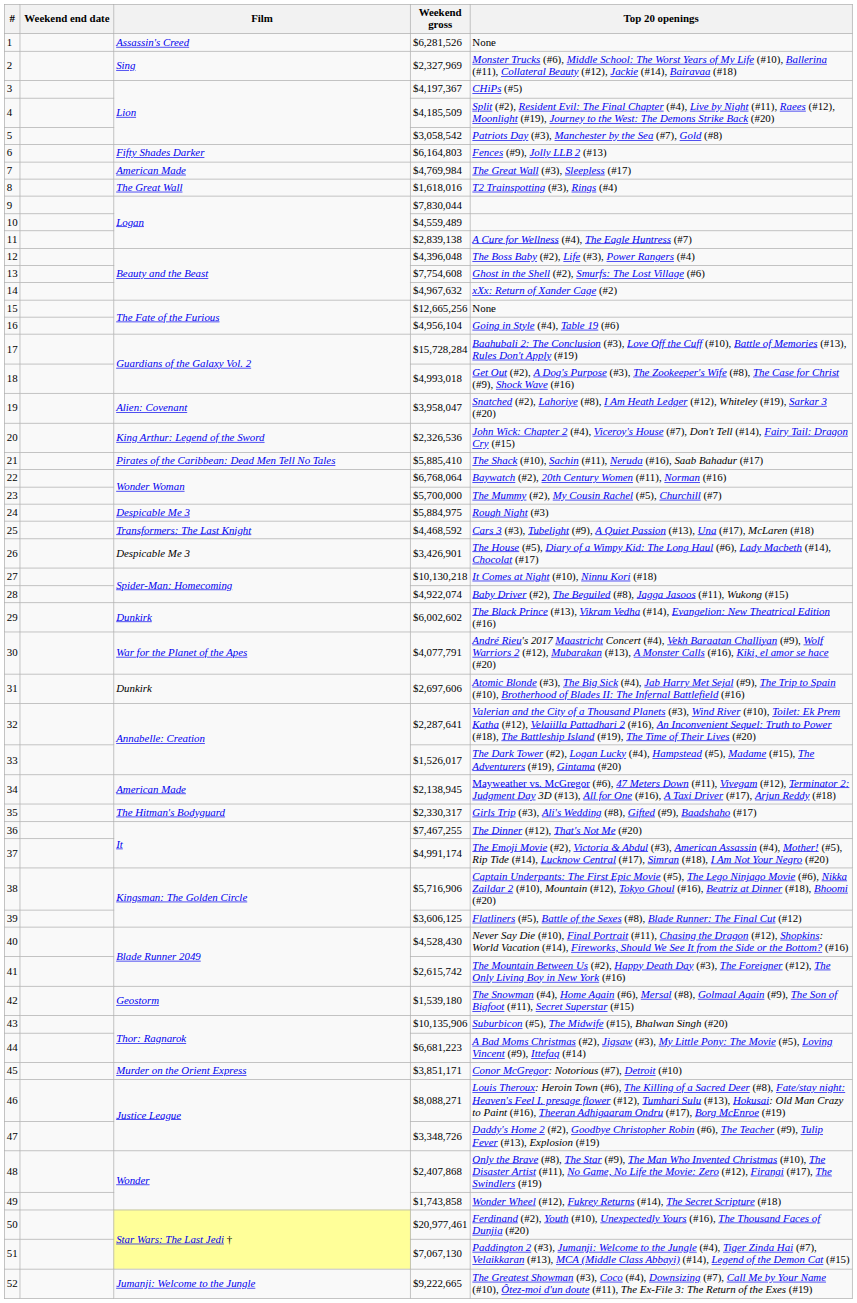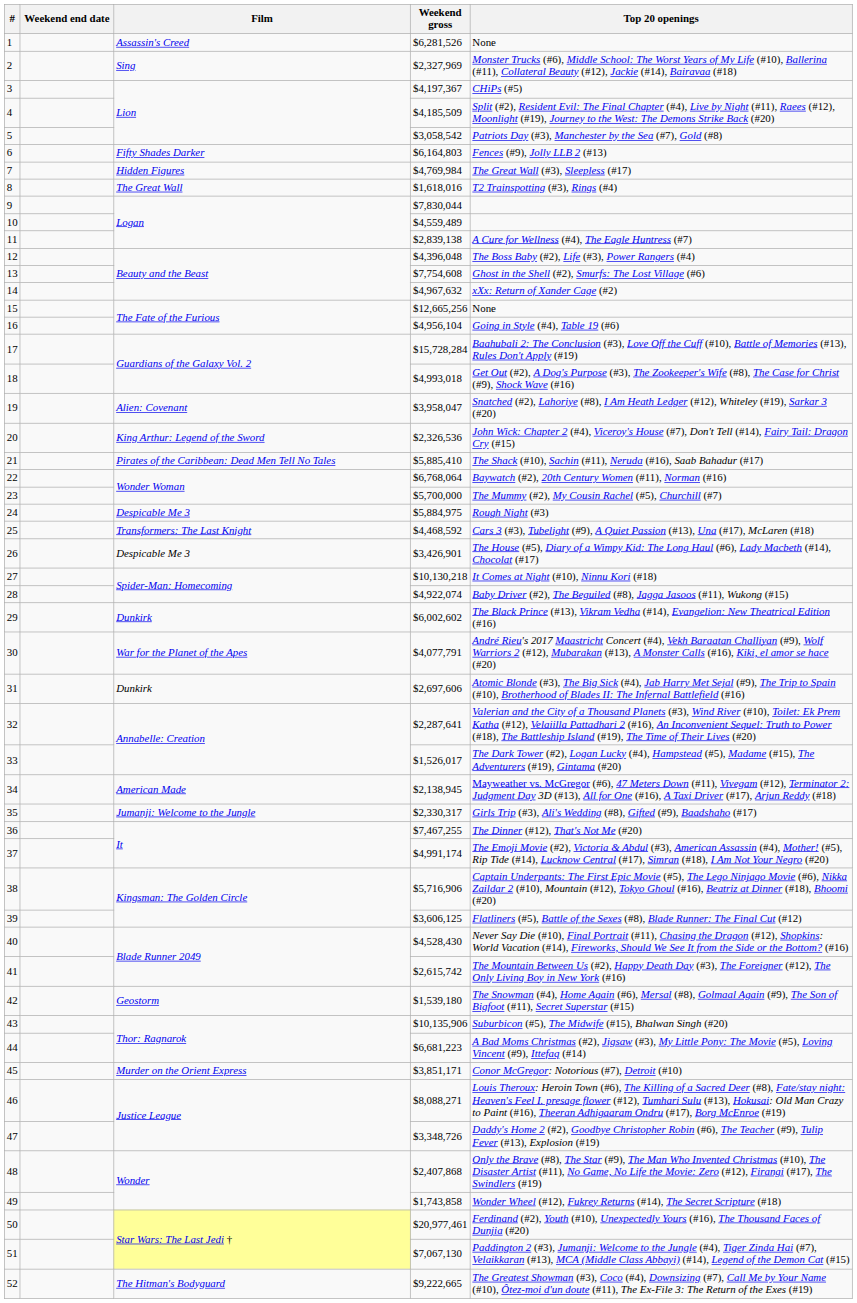 <table class="wikitable sortable">
 <tr>
 <th abbr="Week">#</th>
 <th abbr="Date" style="width:130px">Weekend end date</th>
 <th style="width:35%;">Film</th>
 <th abbr="Gross">Weekend<br>gross</th>
 <th>Top 20 openings</th>
 </tr>
 <tr>
 <td>1</td>
 <td></td>
 <td><em><a href='#'>Assassin's Creed</a></em></td>
 <td>$6,281,526</td>
 <td>None</td>
 </tr>
 <tr>
 <td>2</td>
 <td></td>
 <td><em><a href='#'>Sing</a></em></td>
 <td>$2,327,969</td>
 <td><em><a href='#'>Monster Trucks</a></em> (#6), <em><a href='#'>Middle School: The Worst Years of My Life</a></em> (#10), <em><a href='#'>Ballerina</a></em> (#11), <em><a href='#'>Collateral Beauty</a></em> (#12), <em><a href='#'>Jackie</a></em> (#14), <em><a href='#'>Bairavaa</a></em> (#18)</td>
 </tr>
 <tr>
 <td>3</td>
 <td></td>
 <td rowspan="3"><em><a href='#'>Lion</a></em></td>
 <td>$4,197,367</td>
 <td><em><a href='#'>CHiPs</a></em> (#5)</td>
 </tr>
 <tr>
 <td>4</td>
 <td></td>
 <td>$4,185,509</td>
 <td><em><a href='#'>Split</a></em> (#2), <em><a href='#'>Resident Evil: The Final Chapter</a></em> (#4), <em><a href='#'>Live by Night</a></em> (#11), <em><a href='#'>Raees</a></em> (#12), <em><a href='#'>Moonlight</a></em> (#19), <em><a href='#'>Journey to the West: The Demons Strike Back</a></em> (#20)</td>
 </tr>
 <tr>
 <td>5</td>
 <td></td>
 <td>$3,058,542</td>
 <td><em><a href='#'>Patriots Day</a></em> (#3), <em><a href='#'>Manchester by the Sea</a></em> (#7), <em><a href='#'>Gold</a></em> (#8)</td>
 </tr>
 <tr>
 <td>6</td>
 <td></td>
 <td><em><a href='#'>Fifty Shades Darker</a></em></td>
 <td>$6,164,803</td>
 <td><em><a href='#'>Fences</a></em> (#9), <em><a href='#'>Jolly LLB 2</a></em> (#13)</td>
 </tr>
 <tr>
 <td>7</td>
 <td></td>
-<td><em><a href='#'>American Made</a></em></td>
+<td><em><a href='#'>Hidden Figures</a></em></td>
 <td>$4,769,984</td>
 <td><em><a href='#'>The Great Wall</a></em> (#3), <em><a href='#'>Sleepless</a></em> (#17)</td>
 </tr>
 <tr>
 <td>8</td>
 <td></td>
 <td><em><a href='#'>The Great Wall</a></em></td>
 <td>$1,618,016</td>
 <td><em><a href='#'>T2 Trainspotting</a></em> (#3), <em><a href='#'>Rings</a></em> (#4)</td>
 </tr>
 <tr>
 <td>9</td>
 <td></td>
 <td rowspan="3"><em><a href='#'>Logan</a></em></td>
 <td>$7,830,044</td>
 <td></td>
 </tr>
 <tr>
 <td>10</td>
 <td></td>
 <td>$4,559,489</td>
 <td></td>
 </tr>
 <tr>
 <td>11</td>
 <td></td>
 <td>$2,839,138</td>
 <td><em><a href='#'>A Cure for Wellness</a></em> (#4), <em><a href='#'>The Eagle Huntress</a></em> (#7)</td>
 </tr>
 <tr>
 <td>12</td>
 <td></td>
 <td rowspan="3"><em><a href='#'>Beauty and the Beast</a></em></td>
 <td>$4,396,048</td>
 <td><em><a href='#'>The Boss Baby</a></em> (#2), <em><a href='#'>Life</a></em> (#3), <em><a href='#'>Power Rangers</a></em> (#4)</td>
 </tr>
 <tr>
 <td>13</td>
 <td></td>
 <td>$7,754,608</td>
 <td><em><a href='#'>Ghost in the Shell</a></em> (#2), <em><a href='#'>Smurfs: The Lost Village</a></em> (#6)</td>
 </tr>
 <tr>
 <td>14</td>
 <td></td>
 <td>$4,967,632</td>
 <td><em><a href='#'>xXx: Return of Xander Cage</a></em> (#2)</td>
 </tr>
 <tr>
 <td>15</td>
 <td></td>
 <td rowspan="2"><em><a href='#'>The Fate of the Furious</a></em></td>
 <td>$12,665,256</td>
 <td>None</td>
 </tr>
 <tr>
 <td>16</td>
 <td></td>
 <td>$4,956,104</td>
 <td><em><a href='#'>Going in Style</a></em> (#4), <em><a href='#'>Table 19</a></em> (#6)</td>
 </tr>
 <tr>
 <td>17</td>
 <td></td>
 <td rowspan="2"><em><a href='#'>Guardians of the Galaxy Vol. 2</a></em></td>
 <td>$15,728,284</td>
 <td><em><a href='#'>Baahubali 2: The Conclusion</a></em> (#3), <em><a href='#'>Love Off the Cuff</a></em> (#10), <em><a href='#'>Battle of Memories</a></em> (#13), <em><a href='#'>Rules Don't Apply</a></em> (#19)</td>
 </tr>
 <tr>
 <td>18</td>
 <td></td>
 <td>$4,993,018</td>
 <td><em><a href='#'>Get Out</a></em> (#2), <em><a href='#'>A Dog's Purpose</a></em> (#3), <em><a href='#'>The Zookeeper's Wife</a></em> (#8), <em><a href='#'>The Case for Christ</a></em> (#9), <em><a href='#'>Shock Wave</a></em> (#16)</td>
 </tr>
 <tr>
 <td>19</td>
 <td></td>
 <td><em><a href='#'>Alien: Covenant</a></em></td>
 <td>$3,958,047</td>
 <td><em><a href='#'>Snatched</a></em> (#2), <em><a href='#'>Lahoriye</a></em> (#8), <em><a href='#'>I Am Heath Ledger</a></em> (#12), <em>Whiteley</em> (#19), <em><a href='#'>Sarkar 3</a></em> (#20)</td>
 </tr>
 <tr>
 <td>20</td>
 <td></td>
 <td><em><a href='#'>King Arthur: Legend of the Sword</a></em></td>
 <td>$2,326,536</td>
 <td><em><a href='#'>John Wick: Chapter 2</a></em> (#4), <em><a href='#'>Viceroy's House</a></em> (#7), <em>Don't Tell</em> (#14), <em><a href='#'>Fairy Tail: Dragon Cry</a></em> (#15)</td>
 </tr>
 <tr>
 <td>21</td>
 <td></td>
 <td><em><a href='#'>Pirates of the Caribbean: Dead Men Tell No Tales</a></em></td>
 <td>$5,885,410</td>
 <td><em><a href='#'>The Shack</a></em> (#10), <em><a href='#'>Sachin</a></em> (#11), <em><a href='#'>Neruda</a></em> (#16), <em>Saab Bahadur</em> (#17)</td>
 </tr>
 <tr>
 <td>22</td>
 <td></td>
 <td rowspan="2"><em><a href='#'>Wonder Woman</a></em></td>
 <td>$6,768,064</td>
 <td><em><a href='#'>Baywatch</a></em> (#2), <em><a href='#'>20th Century Women</a></em> (#11), <em><a href='#'>Norman</a></em> (#16)</td>
 </tr>
 <tr>
 <td>23</td>
 <td></td>
 <td>$5,700,000</td>
 <td><em><a href='#'>The Mummy</a></em> (#2), <em><a href='#'>My Cousin Rachel</a></em> (#5), <em><a href='#'>Churchill</a></em> (#7)</td>
 </tr>
 <tr>
 <td>24</td>
 <td></td>
 <td><em><a href='#'>Despicable Me 3</a></em></td>
 <td>$5,884,975</td>
 <td><em><a href='#'>Rough Night</a></em> (#3)</td>
 </tr>
 <tr>
 <td>25</td>
 <td></td>
 <td><em><a href='#'>Transformers: The Last Knight</a></em></td>
 <td>$4,468,592</td>
 <td><em><a href='#'>Cars 3</a></em> (#3), <em><a href='#'>Tubelight</a></em> (#9), <em><a href='#'>A Quiet Passion</a></em> (#13), <em><a href='#'>Una</a></em> (#17), <em>McLaren</em> (#18)</td>
 </tr>
 <tr>
 <td>26</td>
 <td></td>
 <td><em>Despicable Me 3</em></td>
 <td>$3,426,901</td>
 <td><em><a href='#'>The House</a></em> (#5), <em><a href='#'>Diary of a Wimpy Kid: The Long Haul</a></em> (#6), <em><a href='#'>Lady Macbeth</a></em> (#14), <em><a href='#'>Chocolat</a></em> (#17)</td>
 </tr>
 <tr>
 <td>27</td>
 <td></td>
 <td rowspan="2"><em><a href='#'>Spider-Man: Homecoming</a></em></td>
 <td>$10,130,218</td>
 <td><em><a href='#'>It Comes at Night</a></em> (#10), <em><a href='#'>Ninnu Kori</a></em> (#18)</td>
 </tr>
 <tr>
 <td>28</td>
 <td></td>
 <td>$4,922,074</td>
 <td><em><a href='#'>Baby Driver</a></em> (#2), <em><a href='#'>The Beguiled</a></em> (#8), <em><a href='#'>Jagga Jasoos</a></em> (#11), <em>Wukong</em> (#15)</td>
 </tr>
 <tr>
 <td>29</td>
 <td></td>
 <td><em><a href='#'>Dunkirk</a></em></td>
 <td>$6,002,602</td>
 <td><em><a href='#'>The Black Prince</a></em> (#13), <em><a href='#'>Vikram Vedha</a></em> (#14), <em><a href='#'>Evangelion: New Theatrical Edition</a></em> (#16)</td>
 </tr>
 <tr>
 <td>30</td>
 <td></td>
 <td><em><a href='#'>War for the Planet of the Apes</a></em></td>
 <td>$4,077,791</td>
 <td><em><a href='#'>André Rieu</a>'s 2017 <a href='#'>Maastricht</a> Concert</em> (#4), <em><a href='#'>Vekh Baraatan Challiyan</a></em> (#9), <em><a href='#'>Wolf Warriors 2</a></em> (#12), <em><a href='#'>Mubarakan</a></em> (#13), <em><a href='#'>A Monster Calls</a></em> (#16), <em><a href='#'>Kiki, el amor se hace</a></em> (#20)</td>
 </tr>
 <tr>
 <td>31</td>
 <td></td>
 <td><em>Dunkirk</em></td>
 <td>$2,697,606</td>
 <td><em><a href='#'>Atomic Blonde</a></em> (#3), <em><a href='#'>The Big Sick</a></em> (#4), <em><a href='#'>Jab Harry Met Sejal</a></em> (#9), <em><a href='#'>The Trip to Spain</a></em> (#10), <em><a href='#'>Brotherhood of Blades II: The Infernal Battlefield</a></em> (#16)</td>
 </tr>
 <tr>
 <td>32</td>
 <td></td>
 <td rowspan="2"><em><a href='#'>Annabelle: Creation</a></em></td>
 <td>$2,287,641</td>
 <td><em><a href='#'>Valerian and the City of a Thousand Planets</a></em> (#3), <em><a href='#'>Wind River</a></em> (#10), <em><a href='#'>Toilet: Ek Prem Katha</a></em> (#12), <em><a href='#'>Velaiilla Pattadhari 2</a></em> (#16), <em><a href='#'>An Inconvenient Sequel: Truth to Power</a></em> (#18), <em><a href='#'>The Battleship Island</a></em> (#19), <em><a href='#'>The Time of Their Lives</a></em> (#20)</td>
 </tr>
 <tr>
 <td>33</td>
 <td></td>
 <td>$1,526,017</td>
 <td><em><a href='#'>The Dark Tower</a></em> (#2), <em><a href='#'>Logan Lucky</a></em> (#4), <em><a href='#'>Hampstead</a></em> (#5), <em><a href='#'>Madame</a></em> (#15), <em><a href='#'>The Adventurers</a></em> (#19), <em><a href='#'>Gintama</a></em> (#20)</td>
 </tr>
 <tr>
 <td>34</td>
 <td></td>
 <td><em><a href='#'>American Made</a></em></td>
 <td>$2,138,945</td>
 <td><a href='#'>Mayweather vs. McGregor</a> (#6), <em><a href='#'>47 Meters Down</a></em> (#11), <em><a href='#'>Vivegam</a></em> (#12), <em><a href='#'>Terminator 2: Judgment Day</a> 3D</em> (#13), <em><a href='#'>All for One</a></em> (#16), <em><a href='#'>A Taxi Driver</a></em> (#17), <em><a href='#'>Arjun Reddy</a></em> (#18)</td>
 </tr>
 <tr>
 <td>35</td>
 <td></td>
-<td><em><a href='#'>The Hitman's Bodyguard</a></em></td>
+<td><em><a href='#'>Jumanji: Welcome to the Jungle</a></em></td>
 <td>$2,330,317</td>
 <td><em><a href='#'>Girls Trip</a></em> (#3), <em><a href='#'>Ali's Wedding</a></em> (#8), <em><a href='#'>Gifted</a></em> (#9), <em><a href='#'>Baadshaho</a></em> (#17)</td>
 </tr>
 <tr>
 <td>36</td>
 <td></td>
 <td rowspan="2"><em><a href='#'>It</a></em></td>
 <td>$7,467,255</td>
 <td><em><a href='#'>The Dinner</a></em> (#12), <em><a href='#'>That's Not Me</a></em> (#20)</td>
 </tr>
 <tr>
 <td>37</td>
 <td></td>
 <td>$4,991,174</td>
 <td><em><a href='#'>The Emoji Movie</a></em> (#2), <em><a href='#'>Victoria & Abdul</a></em> (#3), <em><a href='#'>American Assassin</a></em> (#4), <em><a href='#'>Mother!</a></em> (#5), <em>Rip Tide</em> (#14), <em><a href='#'>Lucknow Central</a></em> (#17), <em><a href='#'>Simran</a></em> (#18), <em><a href='#'>I Am Not Your Negro</a></em> (#20)</td>
 </tr>
 <tr>
 <td>38</td>
 <td></td>
 <td rowspan="2"><em><a href='#'>Kingsman: The Golden Circle</a></em></td>
 <td>$5,716,906</td>
 <td><em><a href='#'>Captain Underpants: The First Epic Movie</a></em> (#5), <em><a href='#'>The Lego Ninjago Movie</a></em> (#6), <em><a href='#'>Nikka Zaildar 2</a></em> (#10), <em>Mountain</em> (#12), <em><a href='#'>Tokyo Ghoul</a></em> (#16), <em><a href='#'>Beatriz at Dinner</a></em> (#18), <em><a href='#'>Bhoomi</a></em> (#20)</td>
 </tr>
 <tr>
 <td>39</td>
 <td></td>
 <td>$3,606,125</td>
 <td><em><a href='#'>Flatliners</a></em> (#5), <em><a href='#'>Battle of the Sexes</a></em> (#8), <em><a href='#'>Blade Runner: The Final Cut</a></em> (#12)</td>
 </tr>
 <tr>
 <td>40</td>
 <td></td>
 <td rowspan="2"><em><a href='#'>Blade Runner 2049</a></em></td>
 <td>$4,528,430</td>
 <td><em>Never Say Die</em> (#10), <em><a href='#'>Final Portrait</a></em> (#11), <em><a href='#'>Chasing the Dragon</a></em> (#12), <em><a href='#'>Shopkins</a>: World Vacation</em> (#14), <em><a href='#'>Fireworks, Should We See It from the Side or the Bottom?</a></em> (#16)</td>
 </tr>
 <tr>
 <td>41</td>
 <td></td>
 <td>$2,615,742</td>
 <td><em><a href='#'>The Mountain Between Us</a></em> (#2), <em><a href='#'>Happy Death Day</a></em> (#3), <em><a href='#'>The Foreigner</a></em> (#12), <em><a href='#'>The Only Living Boy in New York</a></em> (#16)</td>
 </tr>
 <tr>
 <td>42</td>
 <td></td>
 <td><em><a href='#'>Geostorm</a></em></td>
 <td>$1,539,180</td>
 <td><em><a href='#'>The Snowman</a></em> (#4), <em><a href='#'>Home Again</a></em> (#6), <em><a href='#'>Mersal</a></em> (#8), <em><a href='#'>Golmaal Again</a></em> (#9), <em><a href='#'>The Son of Bigfoot</a></em> (#11), <em><a href='#'>Secret Superstar</a></em> (#15)</td>
 </tr>
 <tr>
 <td>43</td>
 <td></td>
 <td rowspan="2"><em><a href='#'>Thor: Ragnarok</a></em></td>
 <td>$10,135,906</td>
 <td><em><a href='#'>Suburbicon</a></em> (#5), <em><a href='#'>The Midwife</a></em> (#15), <em>Bhalwan Singh</em> (#20)</td>
 </tr>
 <tr>
 <td>44</td>
 <td></td>
 <td>$6,681,223</td>
 <td><em><a href='#'>A Bad Moms Christmas</a></em> (#2), <em><a href='#'>Jigsaw</a></em> (#3), <em><a href='#'>My Little Pony: The Movie</a></em> (#5), <em><a href='#'>Loving Vincent</a></em> (#9), <em><a href='#'>Ittefaq</a></em> (#14)</td>
 </tr>
 <tr>
 <td>45</td>
 <td></td>
 <td><em><a href='#'>Murder on the Orient Express</a></em></td>
 <td>$3,851,171</td>
 <td><em><a href='#'>Conor McGregor</a>: Notorious</em> (#7), <em><a href='#'>Detroit</a></em> (#10)</td>
 </tr>
 <tr>
 <td>46</td>
 <td></td>
 <td rowspan="2"><em><a href='#'>Justice League</a></em></td>
 <td>$8,088,271</td>
 <td><em><a href='#'>Louis Theroux</a>: Heroin Town</em> (#6), <em><a href='#'>The Killing of a Sacred Deer</a></em> (#8), <em><a href='#'>Fate/stay night: Heaven's Feel I. presage flower</a></em> (#12), <em><a href='#'>Tumhari Sulu</a></em> (#13), <em><a href='#'>Hokusai</a>: Old Man Crazy to Paint</em> (#16), <em><a href='#'>Theeran Adhigaaram Ondru</a></em> (#17), <em><a href='#'>Borg McEnroe</a></em> (#19)</td>
 </tr>
 <tr>
 <td>47</td>
 <td></td>
 <td>$3,348,726</td>
 <td><em><a href='#'>Daddy's Home 2</a></em> (#2), <em><a href='#'>Goodbye Christopher Robin</a></em> (#6), <em><a href='#'>The Teacher</a></em> (#9), <em><a href='#'>Tulip Fever</a></em> (#13), <em>Explosion</em> (#19)</td>
 </tr>
 <tr>
 <td>48</td>
 <td></td>
 <td rowspan="2"><em><a href='#'>Wonder</a></em></td>
 <td>$2,407,868</td>
 <td><em><a href='#'>Only the Brave</a></em> (#8), <em><a href='#'>The Star</a></em> (#9), <em><a href='#'>The Man Who Invented Christmas</a></em> (#10), <em><a href='#'>The Disaster Artist</a></em> (#11), <em><a href='#'>No Game, No Life the Movie: Zero</a></em> (#12), <em><a href='#'>Firangi</a></em> (#17), <em><a href='#'>The Swindlers</a></em> (#19)</td>
 </tr>
 <tr>
 <td>49</td>
 <td></td>
 <td>$1,743,858</td>
 <td><em><a href='#'>Wonder Wheel</a></em> (#12), <em><a href='#'>Fukrey Returns</a></em> (#14), <em><a href='#'>The Secret Scripture</a></em> (#18)</td>
 </tr>
 <tr>
 <td>50</td>
 <td></td>
 <td rowspan="2" style="background-color:#FFFF99"><em><a href='#'>Star Wars: The Last Jedi</a></em> †</td>
 <td>$20,977,461</td>
 <td><em><a href='#'>Ferdinand</a></em> (#2), <em><a href='#'>Youth</a></em> (#10), <em><a href='#'>Unexpectedly Yours</a></em> (#16), <em><a href='#'>The Thousand Faces of Dunjia</a></em> (#20)</td>
 </tr>
 <tr>
 <td>51</td>
 <td></td>
 <td>$7,067,130</td>
 <td><em><a href='#'>Paddington 2</a></em> (#3), <em><a href='#'>Jumanji: Welcome to the Jungle</a></em> (#4), <em><a href='#'>Tiger Zinda Hai</a></em> (#7), <em><a href='#'>Velaikkaran</a></em> (#13), <em><a href='#'>MCA (Middle Class Abbayi)</a></em> (#14), <em><a href='#'>Legend of the Demon Cat</a></em> (#15)</td>
 </tr>
 <tr>
 <td>52</td>
 <td></td>
-<td><em><a href='#'>Jumanji: Welcome to the Jungle</a></em></td>
+<td><em><a href='#'>The Hitman's Bodyguard</a></em></td>
 <td>$9,222,665</td>
 <td><em><a href='#'>The Greatest Showman</a></em> (#3), <em><a href='#'>Coco</a></em> (#4), <em><a href='#'>Downsizing</a></em> (#7), <em><a href='#'>Call Me by Your Name</a></em> (#10), <em><a href='#'>Ôtez-moi d'un doute</a></em> (#11), <em>The Ex-File 3: The Return of the Exes</em> (#19)</td>
 </tr>
 </table>
